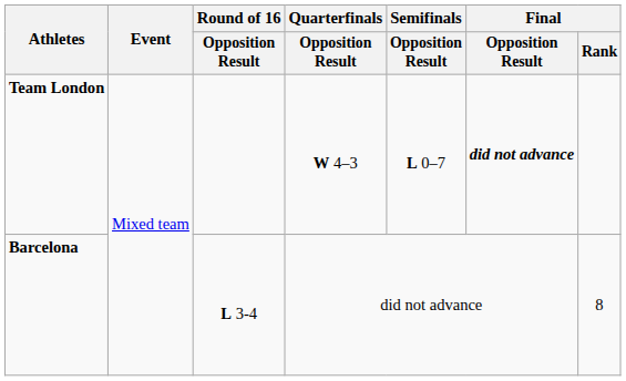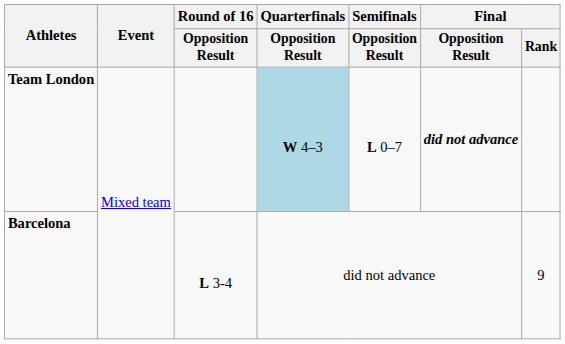 <table class="wikitable" style="font-size:90%">
 <tr>
 <th rowspan=2>Athletes</th>
 <th rowspan=2>Event</th>
 <th>Round of 16</th>
 <th>Quarterfinals</th>
 <th>Semifinals</th>
 <th colspan=2>Final</th>
 </tr>
 <tr style="font-size:95%">
 <th>Opposition<br>Result</th>
 <th>Opposition<br>Result</th>
 <th>Opposition<br>Result</th>
 <th>Opposition<br>Result</th>
 <th>Rank</th>
 </tr>
 <tr align=center>
 <td align=left><strong>Team London</strong><br><br><br><br><br><br><br><br></td>
 <td rowspan=2 align=left><a href='#'>Mixed team</a></td>
 <td></td>
-<td><br><strong>W</strong> 4–3</td>
+<td style="background: lightblue;"><br><strong>W</strong> 4–3</td>
 <td><br><strong>L</strong> 0–7</td>
 <td><strong><em>did not advance</em></strong></td>
 <td></td>
 </tr>
 <tr align=center>
 <td align=left><strong>Barcelona</strong><br><br><br><br><br><br><br></td>
 <td><br><strong>L</strong> 3-4</td>
 <td colspan=3>did not advance</td>
-<td>8</td>
+<td>9</td>
 </tr>
 </table>
